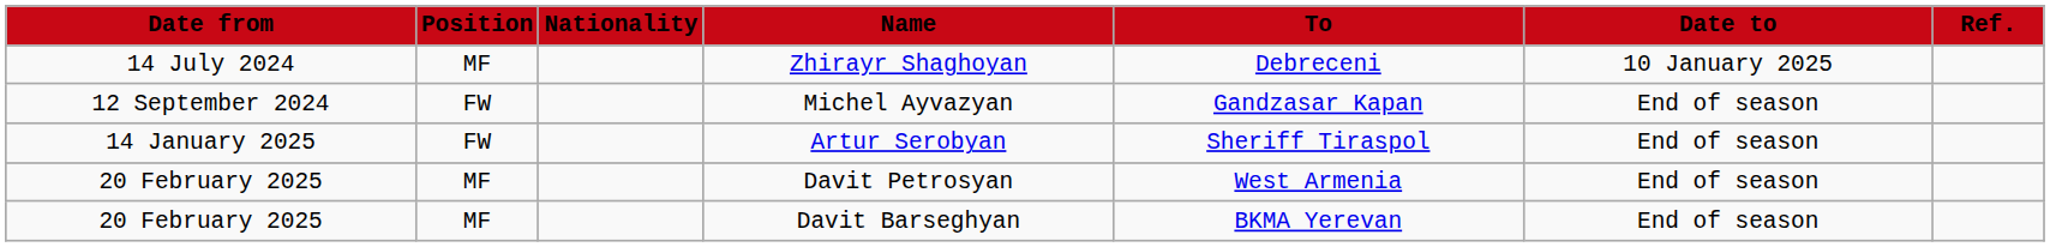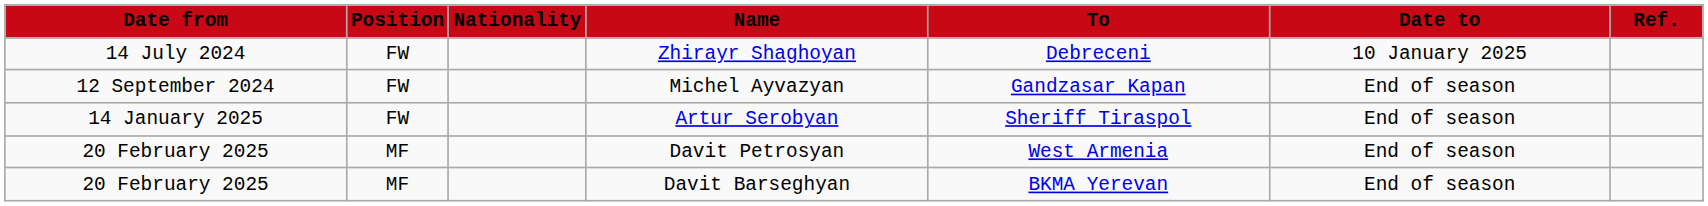 <table class="wikitable" style="text-align:center; font-size:90%; ">
 <tr>
 <th style="background:#C80815; color:black; width:200px;">Date from</th>
 <th style="background:#C80815; color:black; width:50px;">Position</th>
 <th style="background:#C80815; color:black; width:50px;">Nationality</th>
 <th style="background:#C80815; color:black; width:200px;">Name</th>
 <th style="background:#C80815; color:black; width:200px;">To</th>
 <th style="background:#C80815; color:black; width:200px;">Date to</th>
 <th style="background:#C80815; color:black; width:50px;">Ref.</th>
 </tr>
 <tr>
 <td>14 July 2024</td>
-<td>MF</td>
+<td>FW</td>
 <td></td>
 <td><a href='#'>Zhirayr Shaghoyan</a></td>
 <td><a href='#'>Debreceni</a></td>
 <td>10 January 2025</td>
 <td></td>
 </tr>
 <tr>
 <td>12 September 2024</td>
 <td>FW</td>
 <td></td>
 <td>Michel Ayvazyan</td>
 <td><a href='#'>Gandzasar Kapan</a></td>
 <td>End of season</td>
 <td></td>
 </tr>
 <tr>
 <td>14 January 2025</td>
 <td>FW</td>
 <td></td>
 <td><a href='#'>Artur Serobyan</a></td>
 <td><a href='#'>Sheriff Tiraspol</a></td>
 <td>End of season</td>
 <td></td>
 </tr>
 <tr>
 <td>20 February 2025</td>
 <td>MF</td>
 <td></td>
 <td>Davit Petrosyan</td>
 <td><a href='#'>West Armenia</a></td>
 <td>End of season</td>
 <td></td>
 </tr>
 <tr>
 <td>20 February 2025</td>
 <td>MF</td>
 <td></td>
 <td>Davit Barseghyan</td>
 <td><a href='#'>BKMA Yerevan</a></td>
 <td>End of season</td>
 <td></td>
 </tr>
 </table>
